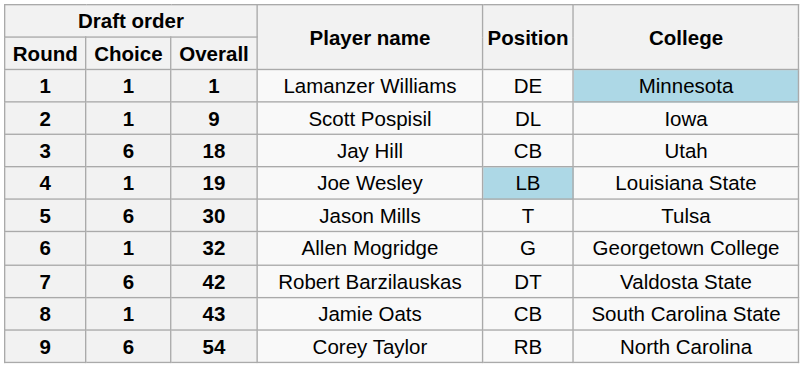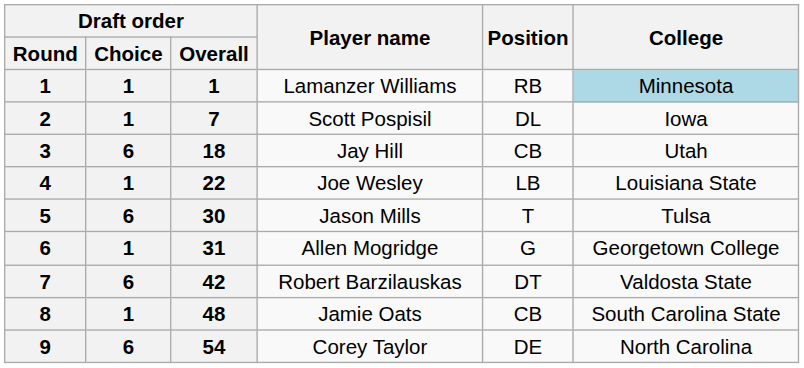 <table class="wikitable" style="font-size:95%; text-align:center">
 <tr>
 <th width="180" colspan="3">Draft order</th>
 <th width="160" rowspan="2">Player name</th>
 <th width="60"  rowspan="2">Position</th>
 <th width="160" rowspan="2">College</th>
 </tr>
 <tr>
 <th>Round</th>
 <th>Choice</th>
 <th>Overall</th>
 </tr>
 <tr>
 <th>1</th>
 <th>1</th>
 <th>1</th>
 <td>Lamanzer Williams</td>
-<td>DE</td>
+<td>RB</td>
 <td style="background: lightblue;">Minnesota</td>
 </tr>
 <tr>
 <th>2</th>
 <th>1</th>
-<th>9</th>
+<th>7</th>
 <td>Scott Pospisil</td>
 <td>DL</td>
 <td>Iowa</td>
 </tr>
 <tr>
 <th>3</th>
 <th>6</th>
 <th>18</th>
 <td>Jay Hill</td>
 <td>CB</td>
 <td>Utah</td>
 </tr>
 <tr>
 <th>4</th>
 <th>1</th>
-<th>19</th>
+<th>22</th>
 <td>Joe Wesley</td>
-<td style="background: lightblue;">LB</td>
+<td>LB</td>
 <td>Louisiana State</td>
 </tr>
 <tr>
 <th>5</th>
 <th>6</th>
 <th>30</th>
 <td>Jason Mills</td>
 <td>T</td>
 <td>Tulsa</td>
 </tr>
 <tr>
 <th>6</th>
 <th>1</th>
-<th>32</th>
+<th>31</th>
 <td>Allen Mogridge</td>
 <td>G</td>
 <td>Georgetown College</td>
 </tr>
 <tr>
 <th>7</th>
 <th>6</th>
 <th>42</th>
 <td>Robert Barzilauskas</td>
 <td>DT</td>
 <td>Valdosta State</td>
 </tr>
 <tr>
 <th>8</th>
 <th>1</th>
-<th>43</th>
+<th>48</th>
 <td>Jamie Oats</td>
 <td>CB</td>
 <td>South Carolina State</td>
 </tr>
 <tr>
 <th>9</th>
 <th>6</th>
 <th>54</th>
 <td>Corey Taylor</td>
-<td>RB</td>
+<td>DE</td>
 <td>North Carolina</td>
 </tr>
 </table>
